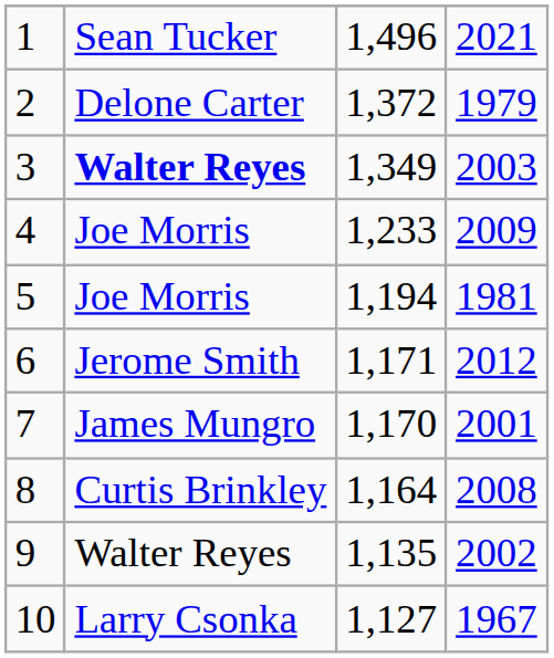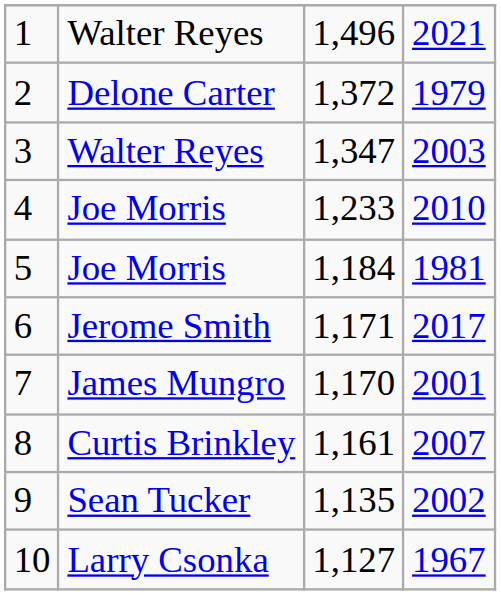 <table class="wikitable">
 <tr>
 </tr>
 <tr>
 <td>1</td>
-<td><a href='#'>Sean Tucker</a></td>
+<td>Walter Reyes</td>
 <td>1,496</td>
 <td><a href='#'>2021</a></td>
 </tr>
 <tr>
 <td>2</td>
 <td><a href='#'>Delone Carter</a></td>
 <td>1,372</td>
 <td><a href='#'>1979</a></td>
 </tr>
 <tr>
 <td>3</td>
-<td><strong><a href='#'>Walter Reyes</a></strong></td>
-<td>1,349</td>
+<td><a href='#'>Walter Reyes</a></td>
+<td>1,347</td>
 <td><a href='#'>2003</a></td>
 </tr>
 <tr>
 <td>4</td>
 <td><a href='#'>Joe Morris</a></td>
 <td>1,233</td>
-<td><a href='#'>2009</a></td>
+<td><a href='#'>2010</a></td>
 </tr>
 <tr>
 <td>5</td>
 <td><a href='#'>Joe Morris</a></td>
-<td>1,194</td>
+<td>1,184</td>
 <td><a href='#'>1981</a></td>
 </tr>
 <tr>
 <td>6</td>
 <td><a href='#'>Jerome Smith</a></td>
 <td>1,171</td>
-<td><a href='#'>2012</a></td>
+<td><a href='#'>2017</a></td>
 </tr>
 <tr>
 <td>7</td>
 <td><a href='#'>James Mungro</a></td>
 <td>1,170</td>
 <td><a href='#'>2001</a></td>
 </tr>
 <tr>
 <td>8</td>
 <td><a href='#'>Curtis Brinkley</a></td>
-<td>1,164</td>
-<td><a href='#'>2008</a></td>
+<td>1,161</td>
+<td><a href='#'>2007</a></td>
 </tr>
 <tr>
 <td>9</td>
-<td>Walter Reyes</td>
+<td><a href='#'>Sean Tucker</a></td>
 <td>1,135</td>
 <td><a href='#'>2002</a></td>
 </tr>
 <tr>
 <td>10</td>
 <td><a href='#'>Larry Csonka</a></td>
 <td>1,127</td>
 <td><a href='#'>1967</a></td>
 </tr>
 </table>
